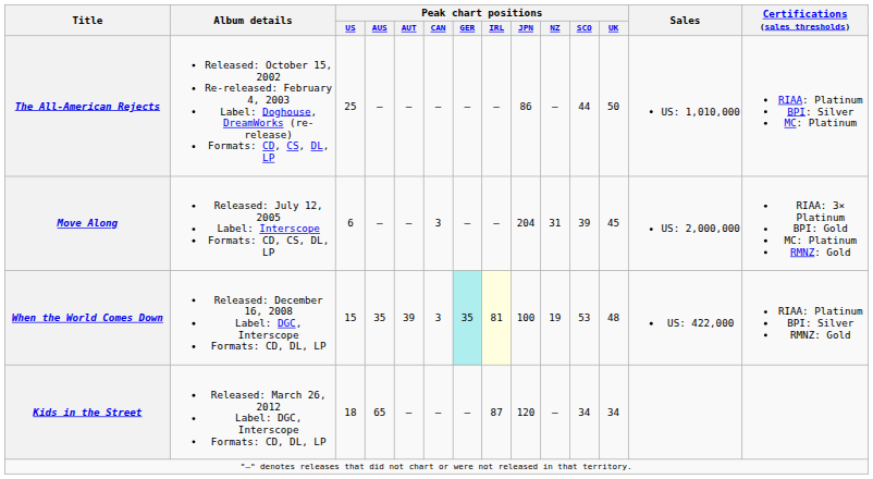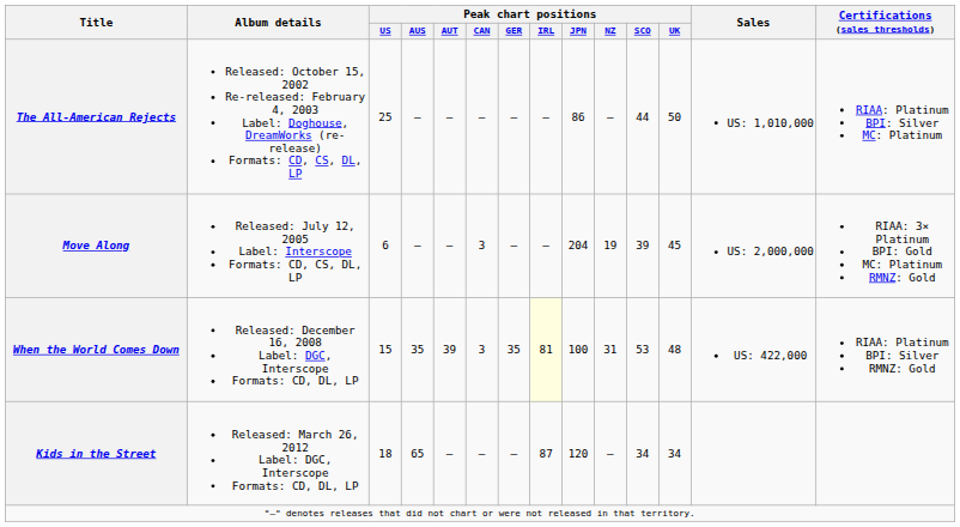 <table class="wikitable plainrowheaders" style="text-align:center;">
 <tr>
 <th scope="col" rowspan="2" style="width:16em;">Title</th>
 <th scope="col" rowspan="2" style="width:16em;">Album details</th>
 <th colspan="10">Peak chart positions</th>
 <th rowspan="2">Sales</th>
 <th rowspan="2" style="width:12em;"><a href='#'>Certifications</a><br><small>(<a href='#'>sales thresholds</a>)</small></th>
 </tr>
 <tr style="font-size:smaller;">
 <th style="width:3em;"><a href='#'>US</a><br></th>
 <th style="width:3em;"><a href='#'>AUS</a><br></th>
 <th style="width:3em;"><a href='#'>AUT</a><br></th>
 <th style="width:3em;"><a href='#'>CAN</a><br></th>
 <th style="width:3em;"><a href='#'>GER</a><br></th>
 <th style="width:3em;"><a href='#'>IRL</a><br></th>
 <th style="width:3em;"><a href='#'>JPN</a><br></th>
 <th style="width:3em;"><a href='#'>NZ</a><br></th>
 <th style="width:3em;"><a href='#'>SCO</a><br></th>
 <th style="width:3em;"><a href='#'>UK</a><br></th>
 </tr>
 <tr>
 <th scope="row"><em><a href='#'>The All-American Rejects</a></em></th>
 <td><br><ul><li>Released: October 15, 2002</li><li>Re-released: February 4, 2003</li><li>Label: <a href='#'>Doghouse</a>, <a href='#'>DreamWorks</a> (re-release)</li><li>Formats: <a href='#'>CD</a>, <a href='#'>CS</a>, <a href='#'>DL</a>, <a href='#'>LP</a></li></ul></td>
 <td>25</td>
 <td>—</td>
 <td>—</td>
 <td>—</td>
 <td>—</td>
 <td>—</td>
 <td>86</td>
 <td>—</td>
 <td>44</td>
 <td>50</td>
 <td><br><ul><li>US: 1,010,000</li></ul></td>
 <td><br><ul><li><a href='#'>RIAA</a>: Platinum</li><li><a href='#'>BPI</a>: Silver</li><li><a href='#'>MC</a>: Platinum</li></ul></td>
 </tr>
 <tr>
 <th scope="row"><em><a href='#'>Move Along</a></em></th>
 <td><br><ul><li>Released: July 12, 2005</li><li>Label: <a href='#'>Interscope</a></li><li>Formats: CD, CS, DL, LP</li></ul></td>
 <td>6</td>
 <td>—</td>
 <td>—</td>
 <td>3</td>
 <td>—</td>
 <td>—</td>
 <td>204</td>
-<td>31</td>
+<td>19</td>
 <td>39</td>
 <td>45</td>
 <td><br><ul><li>US: 2,000,000</li></ul></td>
 <td><br><ul><li>RIAA: 3× Platinum</li><li>BPI: Gold</li><li>MC: Platinum</li><li><a href='#'>RMNZ</a>: Gold</li></ul></td>
 </tr>
 <tr>
 <th scope="row"><em><a href='#'>When the World Comes Down</a></em></th>
 <td><br><ul><li>Released: December 16, 2008</li><li>Label: <a href='#'>DGC</a>, Interscope</li><li>Formats: CD, DL, LP</li></ul></td>
 <td>15</td>
 <td>35</td>
 <td>39</td>
 <td>3</td>
-<td style="background: paleturquoise;">35</td>
+<td>35</td>
 <td style="background: lightyellow;">81</td>
 <td>100</td>
-<td>19</td>
+<td>31</td>
 <td>53</td>
 <td>48</td>
 <td><br><ul><li>US: 422,000</li></ul></td>
 <td><br><ul><li>RIAA: Platinum</li><li>BPI: Silver</li><li>RMNZ: Gold</li></ul></td>
 </tr>
 <tr>
 <th scope="row"><em><a href='#'>Kids in the Street</a></em></th>
 <td><br><ul><li>Released: March 26, 2012</li><li>Label: DGC, Interscope</li><li>Formats: CD, DL, LP</li></ul></td>
 <td>18</td>
 <td>65</td>
 <td>—</td>
 <td>—</td>
 <td>—</td>
 <td>87</td>
 <td>120</td>
 <td>—</td>
 <td>34</td>
 <td>34</td>
 <td></td>
 <td></td>
 </tr>
 <tr>
 <td colspan="15" style="text-align:center; font-size:8pt;">"—" denotes releases that did not chart or were not released in that territory.</td>
 </tr>
 </table>
